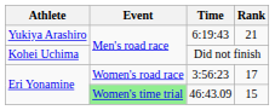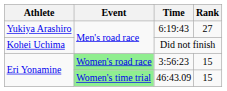 <table class="wikitable" style="font-size:90%">
 <tr>
 <th>Athlete</th>
 <th>Event</th>
 <th>Time</th>
 <th>Rank</th>
 </tr>
 <tr align=center>
 <td align=left><a href='#'>Yukiya Arashiro</a></td>
 <td align=left rowspan=2><a href='#'>Men's road race</a></td>
 <td>6:19:43</td>
-<td>21</td>
+<td>27</td>
 </tr>
 <tr align=center>
 <td align=left><a href='#'>Kohei Uchima</a></td>
 <td colspan=2>Did not finish</td>
 </tr>
 <tr align=center>
 <td align=left rowspan=2><a href='#'>Eri Yonamine</a></td>
-<td align=left><a href='#'>Women's road race</a></td>
+<td align=left style="background: lightgreen;"><a href='#'>Women's road race</a></td>
 <td>3:56:23</td>
-<td>17</td>
+<td>15</td>
 </tr>
 <tr align=center>
 <td align=left style="background: lightgreen;"><a href='#'>Women's time trial</a></td>
 <td>46:43.09</td>
 <td>15</td>
 </tr>
 </table>
